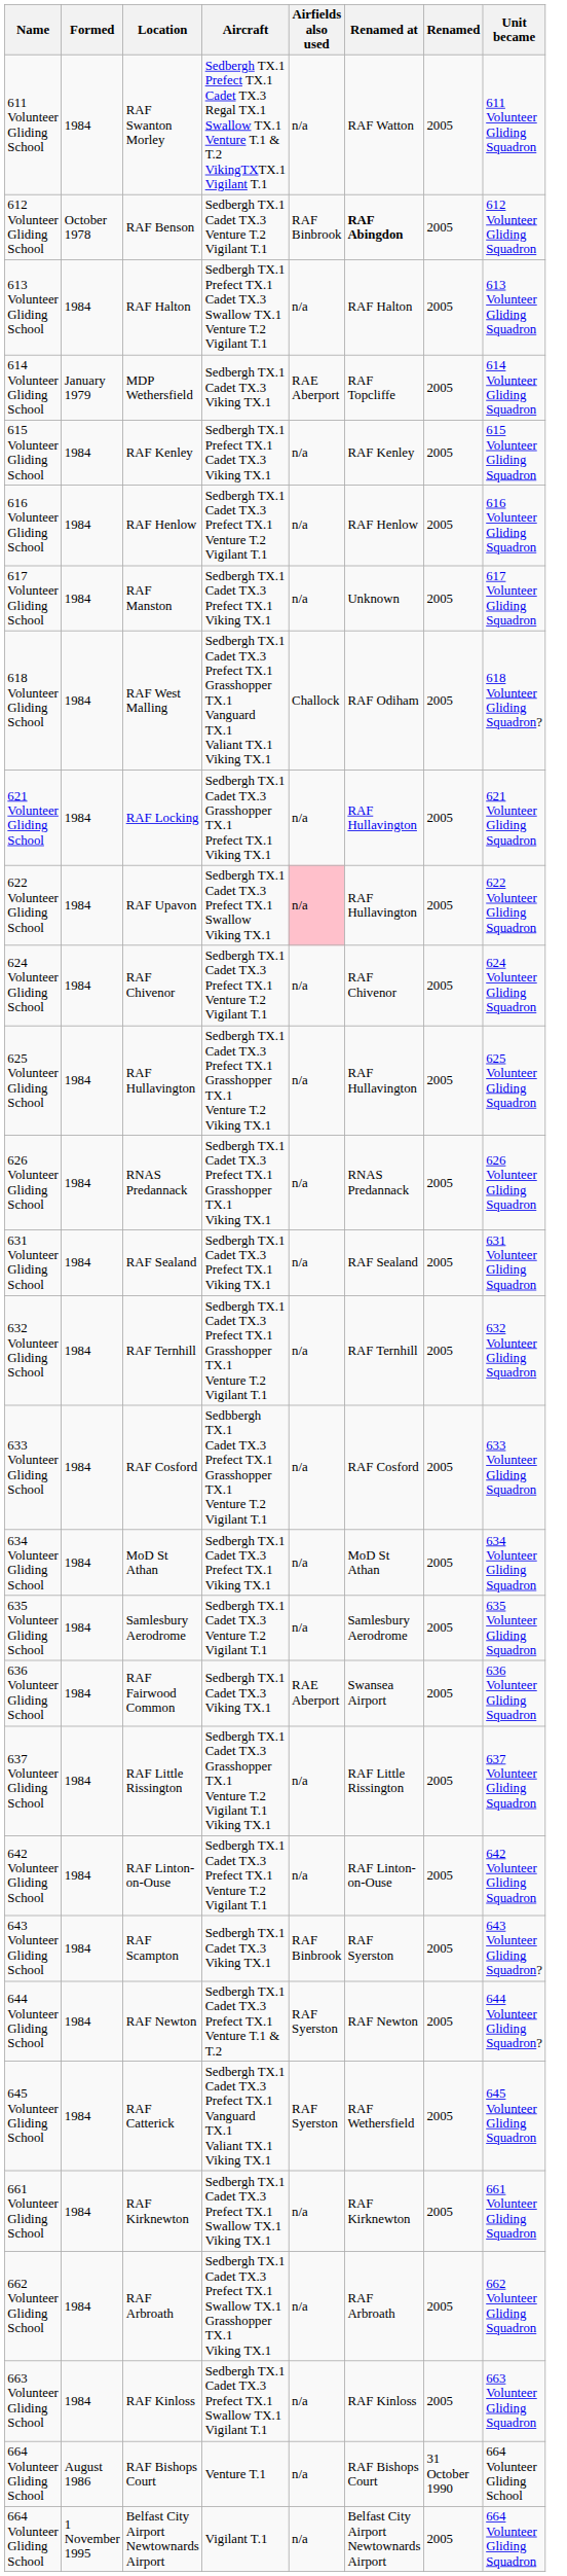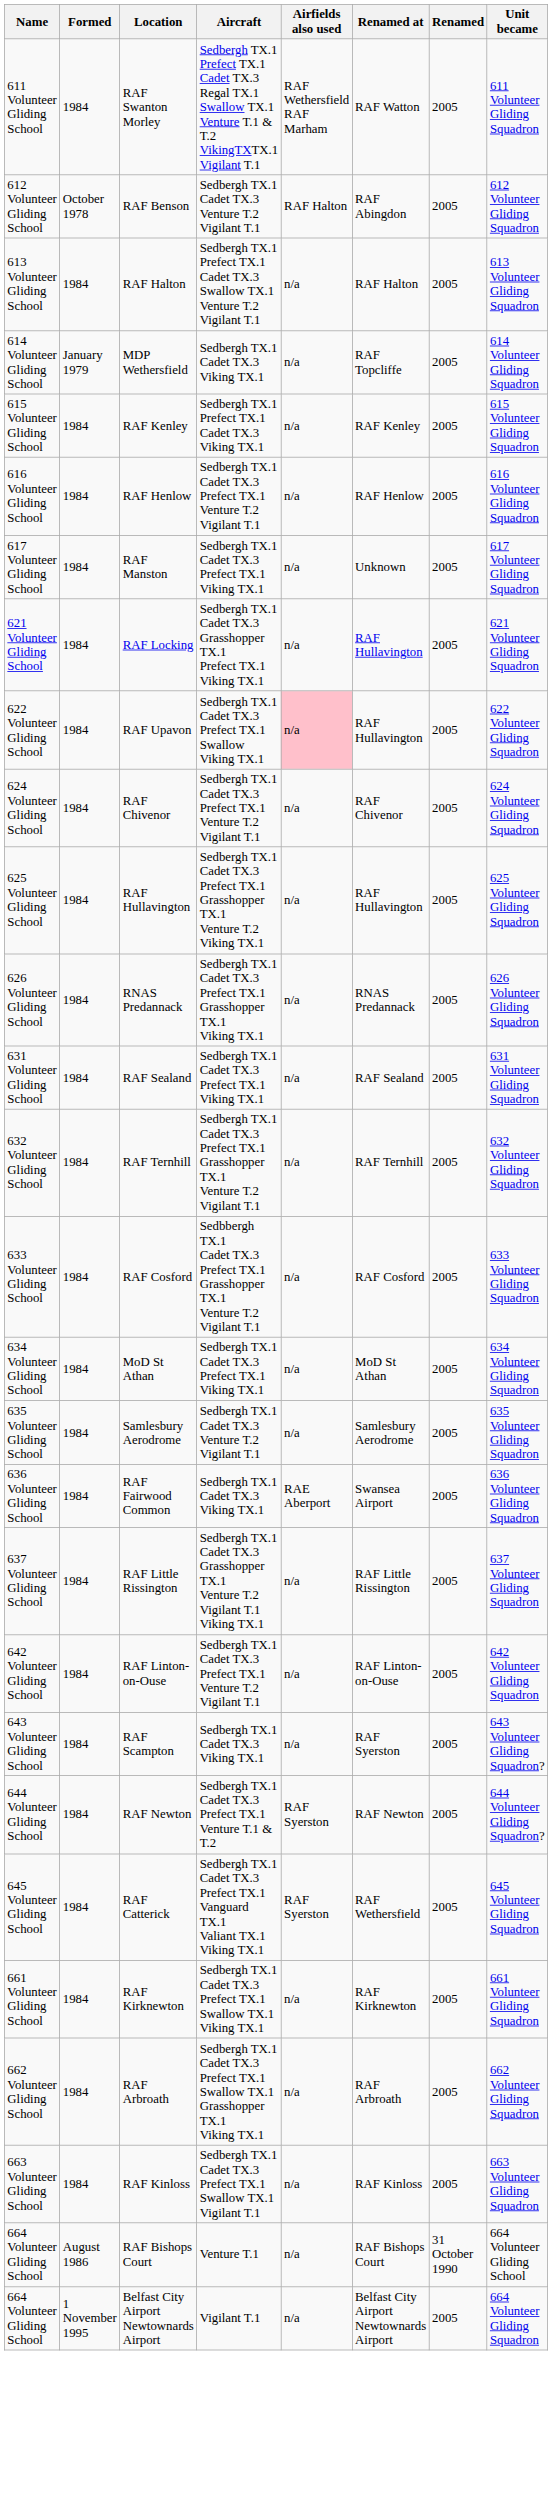 <table class="wikitable">
 <tr>
 <th>Name</th>
 <th>Formed</th>
 <th>Location</th>
 <th>Aircraft</th>
 <th>Airfields also used</th>
 <th>Renamed at</th>
 <th>Renamed</th>
 <th>Unit became</th>
 </tr>
 <tr>
 <td>611 Volunteer Gliding School</td>
 <td>1984</td>
 <td>RAF Swanton Morley</td>
 <td><a href='#'>Sedbergh</a> TX.1<br><a href='#'>Prefect</a> TX.1<br><a href='#'>Cadet</a> TX.3<br>Regal TX.1<br><a href='#'>Swallow</a> TX.1<br><a href='#'>Venture</a> T.1 & T.2<br><a href='#'>VikingTX</a>TX.1<br><a href='#'>Vigilant</a> T.1</td>
-<td>n/a</td>
+<td>RAF Wethersfield<br>RAF Marham</td>
 <td>RAF Watton</td>
 <td>2005</td>
 <td><a href='#'>611 Volunteer Gliding Squadron</a></td>
 </tr>
 <tr>
 <td>612 Volunteer Gliding School</td>
 <td>October 1978</td>
 <td>RAF Benson</td>
 <td>Sedbergh TX.1<br>Cadet TX.3<br>Venture T.2<br>Vigilant T.1</td>
-<td>RAF Binbrook</td>
-<td><strong>RAF Abingdon</strong></td>
+<td>RAF Halton</td>
+<td>RAF Abingdon</td>
 <td>2005</td>
 <td><a href='#'>612 Volunteer Gliding Squadron</a></td>
 </tr>
 <tr>
 <td>613 Volunteer Gliding School</td>
 <td>1984</td>
 <td>RAF Halton</td>
 <td>Sedbergh TX.1<br>Prefect TX.1<br>Cadet TX.3<br>Swallow TX.1<br>Venture T.2<br>Vigilant T.1</td>
 <td>n/a</td>
 <td>RAF Halton</td>
 <td>2005</td>
 <td><a href='#'>613 Volunteer Gliding Squadron</a></td>
 </tr>
 <tr>
 <td>614 Volunteer Gliding School</td>
 <td>January 1979</td>
 <td>MDP Wethersfield</td>
 <td>Sedbergh TX.1<br>Cadet TX.3<br>Viking TX.1</td>
-<td>RAE Aberport</td>
+<td>n/a</td>
 <td>RAF Topcliffe</td>
 <td>2005</td>
 <td><a href='#'>614 Volunteer Gliding Squadron</a></td>
 </tr>
 <tr>
 <td>615 Volunteer Gliding School</td>
 <td>1984</td>
 <td>RAF Kenley</td>
 <td>Sedbergh TX.1<br>Prefect TX.1<br>Cadet TX.3<br>Viking TX.1</td>
 <td>n/a</td>
 <td>RAF Kenley</td>
 <td>2005</td>
 <td><a href='#'>615 Volunteer Gliding Squadron</a></td>
 </tr>
 <tr>
 <td>616 Volunteer Gliding School</td>
 <td>1984</td>
 <td>RAF Henlow</td>
 <td>Sedbergh TX.1<br>Cadet TX.3<br>Prefect TX.1<br>Venture T.2<br>Vigilant T.1</td>
 <td>n/a</td>
 <td>RAF Henlow</td>
 <td>2005</td>
 <td><a href='#'>616 Volunteer Gliding Squadron</a></td>
 </tr>
 <tr>
 <td>617 Volunteer Gliding School</td>
 <td>1984</td>
 <td>RAF Manston</td>
 <td>Sedbergh TX.1<br>Cadet TX.3<br>Prefect TX.1<br>Viking TX.1</td>
 <td>n/a</td>
 <td>Unknown</td>
 <td>2005</td>
 <td><a href='#'>617 Volunteer Gliding Squadron</a></td>
-</tr>
-<tr>
-<td>618 Volunteer Gliding School</td>
-<td>1984</td>
-<td>RAF West Malling</td>
-<td>Sedbergh TX.1<br>Cadet TX.3<br>Prefect TX.1<br>Grasshopper TX.1<br>Vanguard TX.1<br>Valiant TX.1<br>Viking TX.1</td>
-<td>Challock</td>
-<td>RAF Odiham</td>
-<td>2005</td>
-<td><a href='#'>618 Volunteer Gliding Squadron</a>?</td>
 </tr>
 <tr>
 <td><a href='#'>621 Volunteer Gliding School</a></td>
 <td>1984</td>
 <td><a href='#'>RAF Locking</a></td>
 <td>Sedbergh TX.1<br>Cadet TX.3<br>Grasshopper TX.1<br>Prefect TX.1<br>Viking TX.1</td>
 <td>n/a</td>
 <td><a href='#'>RAF Hullavington</a></td>
 <td>2005</td>
 <td><a href='#'>621 Volunteer Gliding Squadron</a></td>
 </tr>
 <tr>
 <td>622 Volunteer Gliding School</td>
 <td>1984</td>
 <td>RAF Upavon</td>
 <td>Sedbergh TX.1<br>Cadet TX.3<br>Prefect TX.1<br>Swallow<br>Viking TX.1</td>
 <td style="background: pink;">n/a</td>
 <td>RAF Hullavington</td>
 <td>2005</td>
 <td><a href='#'>622 Volunteer Gliding Squadron</a></td>
 </tr>
 <tr>
 <td>624 Volunteer Gliding School</td>
 <td>1984</td>
 <td>RAF Chivenor</td>
 <td>Sedbergh TX.1<br>Cadet TX.3<br>Prefect TX.1<br>Venture T.2<br>Vigilant T.1</td>
 <td>n/a</td>
 <td>RAF Chivenor</td>
 <td>2005</td>
 <td><a href='#'>624 Volunteer Gliding Squadron</a></td>
 </tr>
 <tr>
 <td>625 Volunteer Gliding School</td>
 <td>1984</td>
 <td>RAF Hullavington</td>
 <td>Sedbergh TX.1<br>Cadet TX.3<br>Prefect TX.1<br>Grasshopper TX.1<br>Venture T.2<br>Viking TX.1</td>
 <td>n/a</td>
 <td>RAF Hullavington</td>
 <td>2005</td>
 <td><a href='#'>625 Volunteer Gliding Squadron</a></td>
 </tr>
 <tr>
 <td>626 Volunteer Gliding School</td>
 <td>1984</td>
 <td>RNAS Predannack</td>
 <td>Sedbergh TX.1<br>Cadet TX.3<br>Prefect TX.1<br>Grasshopper TX.1<br>Viking TX.1</td>
 <td>n/a</td>
 <td>RNAS Predannack</td>
 <td>2005</td>
 <td><a href='#'>626 Volunteer Gliding Squadron</a></td>
 </tr>
 <tr>
 <td>631 Volunteer Gliding School</td>
 <td>1984</td>
 <td>RAF Sealand</td>
 <td>Sedbergh TX.1<br>Cadet TX.3<br>Prefect TX.1<br>Viking TX.1</td>
 <td>n/a</td>
 <td>RAF Sealand</td>
 <td>2005</td>
 <td><a href='#'>631 Volunteer Gliding Squadron</a></td>
 </tr>
 <tr>
 <td>632 Volunteer Gliding School</td>
 <td>1984</td>
 <td>RAF Ternhill</td>
 <td>Sedbergh TX.1<br>Cadet TX.3<br>Prefect TX.1<br>Grasshopper TX.1<br>Venture T.2<br>Vigilant T.1</td>
 <td>n/a</td>
 <td>RAF Ternhill</td>
 <td>2005</td>
 <td><a href='#'>632 Volunteer Gliding Squadron</a></td>
 </tr>
 <tr>
 <td>633 Volunteer Gliding School</td>
 <td>1984</td>
 <td>RAF Cosford</td>
 <td>Sedbbergh TX.1<br>Cadet TX.3<br>Prefect TX.1<br>Grasshopper TX.1<br>Venture T.2<br>Vigilant T.1</td>
 <td>n/a</td>
 <td>RAF Cosford</td>
 <td>2005</td>
 <td><a href='#'>633 Volunteer Gliding Squadron</a></td>
 </tr>
 <tr>
 <td>634 Volunteer Gliding School</td>
 <td>1984</td>
 <td>MoD St Athan</td>
 <td>Sedbergh TX.1<br>Cadet TX.3<br>Prefect TX.1<br>Viking TX.1</td>
 <td>n/a</td>
 <td>MoD St Athan</td>
 <td>2005</td>
 <td><a href='#'>634 Volunteer Gliding Squadron</a></td>
 </tr>
 <tr>
 <td>635 Volunteer Gliding School</td>
 <td>1984</td>
 <td>Samlesbury Aerodrome</td>
 <td>Sedbergh TX.1<br>Cadet TX.3<br>Venture T.2<br>Vigilant T.1</td>
 <td>n/a</td>
 <td>Samlesbury Aerodrome</td>
 <td>2005</td>
 <td><a href='#'>635 Volunteer Gliding Squadron</a></td>
 </tr>
 <tr>
 <td>636 Volunteer Gliding School</td>
 <td>1984</td>
 <td>RAF Fairwood Common</td>
 <td>Sedbergh TX.1<br>Cadet TX.3<br>Viking TX.1</td>
 <td>RAE Aberport</td>
 <td>Swansea Airport</td>
 <td>2005</td>
 <td><a href='#'>636 Volunteer Gliding Squadron</a></td>
 </tr>
 <tr>
 <td>637 Volunteer Gliding School</td>
 <td>1984</td>
 <td>RAF Little Rissington</td>
 <td>Sedbergh TX.1<br>Cadet TX.3<br>Grasshopper TX.1<br>Venture T.2<br>Vigilant T.1<br>Viking TX.1</td>
 <td>n/a</td>
 <td>RAF Little Rissington</td>
 <td>2005</td>
 <td><a href='#'>637 Volunteer Gliding Squadron</a></td>
 </tr>
 <tr>
 <td>642 Volunteer Gliding School</td>
 <td>1984</td>
 <td>RAF Linton-on-Ouse</td>
 <td>Sedbergh TX.1<br>Cadet TX.3<br>Prefect TX.1<br>Venture T.2<br>Vigilant T.1</td>
 <td>n/a</td>
 <td>RAF Linton-on-Ouse</td>
 <td>2005</td>
 <td><a href='#'>642 Volunteer Gliding Squadron</a></td>
 </tr>
 <tr>
 <td>643 Volunteer Gliding School</td>
 <td>1984</td>
 <td>RAF Scampton</td>
 <td>Sedbergh TX.1<br>Cadet TX.3<br>Viking TX.1</td>
-<td>RAF Binbrook</td>
+<td>n/a</td>
 <td>RAF Syerston</td>
 <td>2005</td>
 <td><a href='#'>643 Volunteer Gliding Squadron</a>?</td>
 </tr>
 <tr>
 <td>644 Volunteer Gliding School</td>
 <td>1984</td>
 <td>RAF Newton</td>
 <td>Sedbergh TX.1<br>Cadet TX.3<br>Prefect TX.1<br>Venture T.1 & T.2</td>
 <td>RAF Syerston</td>
 <td>RAF Newton</td>
 <td>2005</td>
 <td><a href='#'>644 Volunteer Gliding Squadron</a>?</td>
 </tr>
 <tr>
 <td>645 Volunteer Gliding School</td>
 <td>1984</td>
 <td>RAF Catterick</td>
 <td>Sedbergh TX.1<br>Cadet TX.3<br>Prefect TX.1<br>Vanguard TX.1<br>Valiant TX.1<br>Viking TX.1</td>
 <td>RAF Syerston</td>
 <td>RAF Wethersfield</td>
 <td>2005</td>
 <td><a href='#'>645 Volunteer Gliding Squadron</a></td>
 </tr>
 <tr>
 <td>661 Volunteer Gliding School</td>
 <td>1984</td>
 <td>RAF Kirknewton</td>
 <td>Sedbergh TX.1<br>Cadet TX.3<br>Prefect TX.1<br>Swallow TX.1<br>Viking TX.1</td>
 <td>n/a</td>
 <td>RAF Kirknewton</td>
 <td>2005</td>
 <td><a href='#'>661 Volunteer Gliding Squadron</a></td>
 </tr>
 <tr>
 <td>662 Volunteer Gliding School</td>
 <td>1984</td>
 <td>RAF Arbroath</td>
 <td>Sedbergh TX.1<br>Cadet TX.3<br>Prefect TX.1<br>Swallow TX.1<br>Grasshopper TX.1<br>Viking TX.1</td>
 <td>n/a</td>
 <td>RAF Arbroath</td>
 <td>2005</td>
 <td><a href='#'>662 Volunteer Gliding Squadron</a></td>
 </tr>
 <tr>
 <td>663 Volunteer Gliding School</td>
 <td>1984</td>
 <td>RAF Kinloss</td>
 <td>Sedbergh TX.1<br>Cadet TX.3<br>Prefect TX.1<br>Swallow TX.1<br>Vigilant T.1</td>
 <td>n/a</td>
 <td>RAF Kinloss</td>
 <td>2005</td>
 <td><a href='#'>663 Volunteer Gliding Squadron</a></td>
 </tr>
 <tr>
 <td>664 Volunteer Gliding School</td>
 <td>August 1986</td>
 <td>RAF Bishops Court</td>
 <td>Venture T.1</td>
 <td>n/a</td>
 <td>RAF Bishops Court</td>
 <td>31 October 1990</td>
 <td>664 Volunteer Gliding School</td>
 </tr>
 <tr>
 <td>664 Volunteer Gliding School</td>
 <td>1 November 1995</td>
 <td>Belfast City Airport<br>Newtownards Airport</td>
 <td>Vigilant T.1</td>
 <td>n/a</td>
 <td>Belfast City Airport<br>Newtownards Airport</td>
 <td>2005</td>
 <td><a href='#'>664 Volunteer Gliding Squadron</a></td>
 </tr>
 </table>
